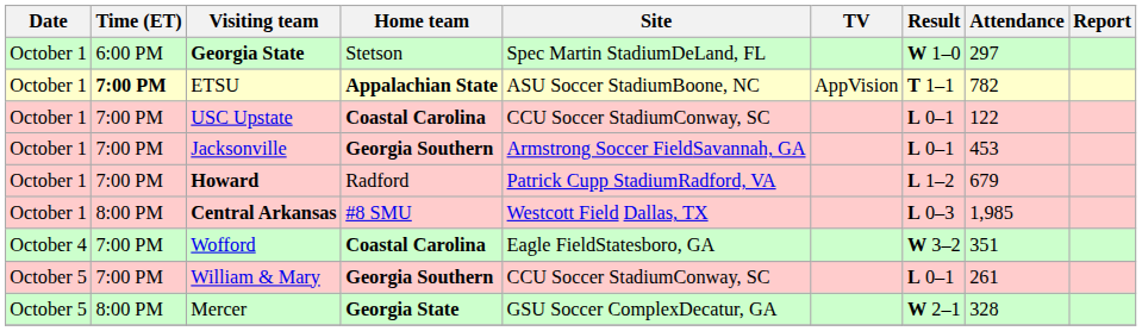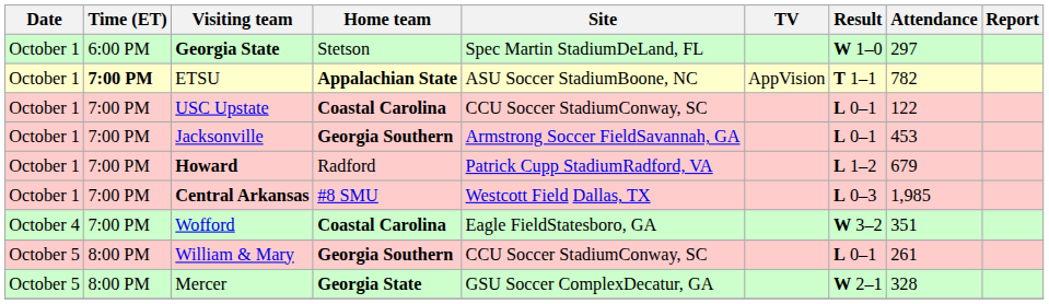 <table class="wikitable" style="font-size:95%;">
 <tr>
 <th>Date</th>
 <th>Time (ET)</th>
 <th>Visiting team</th>
 <th>Home team</th>
 <th>Site</th>
 <th>TV</th>
 <th>Result</th>
 <th>Attendance</th>
 <th>Report</th>
 </tr>
 <tr bgcolor="#cfc">
 <td>October 1</td>
 <td>6:00 PM</td>
 <td><strong>Georgia State</strong></td>
 <td>Stetson</td>
 <td>Spec Martin StadiumDeLand, FL</td>
 <td></td>
 <td><strong>W</strong> 1–0</td>
 <td>297</td>
 <td></td>
 </tr>
 <tr style="background:#ffc;">
 <td>October 1</td>
 <td><strong>7:00 PM</strong></td>
 <td>ETSU</td>
 <td><strong>Appalachian State</strong></td>
 <td>ASU Soccer StadiumBoone, NC</td>
 <td>AppVision</td>
 <td><strong>T</strong> 1–1 </td>
 <td>782</td>
 <td></td>
 </tr>
 <tr bgcolor="#fcc">
 <td>October 1</td>
 <td>7:00 PM</td>
 <td><a href='#'>USC Upstate</a></td>
 <td><strong>Coastal Carolina</strong></td>
 <td>CCU Soccer StadiumConway, SC</td>
 <td></td>
 <td><strong>L</strong> 0–1</td>
 <td>122</td>
 <td></td>
 </tr>
 <tr bgcolor="#fcc">
 <td>October 1</td>
 <td>7:00 PM</td>
 <td><a href='#'>Jacksonville</a></td>
 <td><strong>Georgia Southern</strong></td>
 <td><a href='#'>Armstrong Soccer Field</a><a href='#'>Savannah, GA</a></td>
 <td></td>
 <td><strong>L</strong> 0–1</td>
 <td>453</td>
 <td></td>
 </tr>
 <tr bgcolor="#fcc">
 <td>October 1</td>
 <td>7:00 PM</td>
 <td><strong>Howard</strong></td>
 <td>Radford</td>
 <td><a href='#'>Patrick Cupp Stadium</a><a href='#'>Radford, VA</a></td>
 <td></td>
 <td><strong>L</strong> 1–2 </td>
 <td>679</td>
 <td></td>
 </tr>
 <tr bgcolor="#fcc">
 <td>October 1</td>
-<td>8:00 PM</td>
+<td>7:00 PM</td>
 <td><strong>Central Arkansas</strong></td>
 <td><a href='#'>#8 SMU</a></td>
 <td><a href='#'>Westcott Field</a> <a href='#'>Dallas, TX</a></td>
 <td></td>
 <td><strong>L</strong> 0–3</td>
 <td>1,985</td>
 <td></td>
 </tr>
 <tr bgcolor="#cfc">
 <td>October 4</td>
 <td>7:00 PM</td>
 <td><a href='#'>Wofford</a></td>
 <td><strong>Coastal Carolina</strong></td>
 <td>Eagle FieldStatesboro, GA</td>
 <td></td>
 <td><strong>W</strong> 3–2</td>
 <td>351</td>
 <td></td>
 </tr>
 <tr bgcolor="#fcc">
 <td>October 5</td>
-<td>7:00 PM</td>
+<td>8:00 PM</td>
 <td><a href='#'>William & Mary</a></td>
 <td><strong>Georgia Southern</strong></td>
 <td>CCU Soccer StadiumConway, SC</td>
 <td></td>
 <td><strong>L</strong> 0–1</td>
 <td>261</td>
 <td></td>
 </tr>
 <tr bgcolor="#cfc">
 <td>October 5</td>
 <td>8:00 PM</td>
 <td>Mercer</td>
 <td><strong>Georgia State</strong></td>
 <td>GSU Soccer ComplexDecatur, GA</td>
 <td></td>
 <td><strong>W</strong> 2–1 </td>
 <td>328</td>
 <td></td>
 </tr>
 <tr>
 </tr>
 </table>
